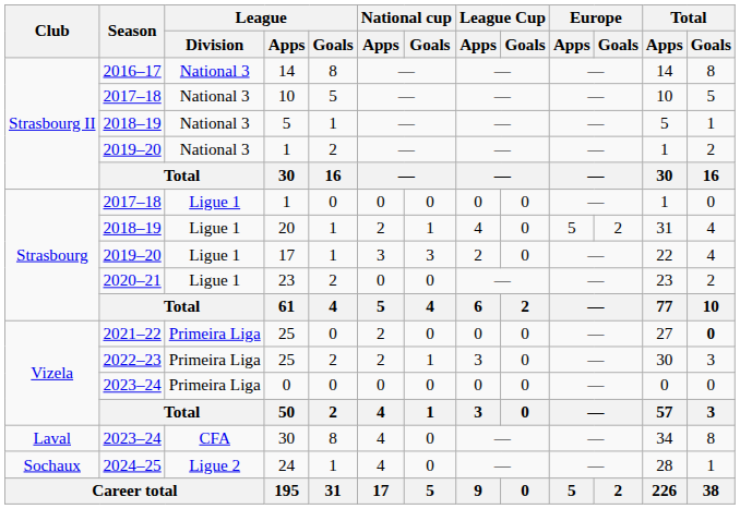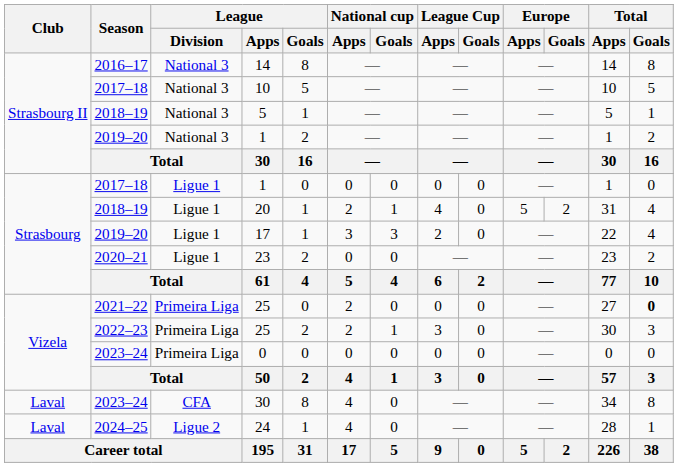 <table class=wikitable style=text-align:center>
 <tr>
 <th rowspan="2">Club</th>
 <th rowspan="2">Season</th>
 <th colspan="3">League</th>
 <th colspan="2">National cup</th>
 <th colspan="2">League Cup</th>
 <th colspan="2">Europe</th>
 <th colspan="2">Total</th>
 </tr>
 <tr>
 <th>Division</th>
 <th>Apps</th>
 <th>Goals</th>
 <th>Apps</th>
 <th>Goals</th>
 <th>Apps</th>
 <th>Goals</th>
 <th>Apps</th>
 <th>Goals</th>
 <th>Apps</th>
 <th>Goals</th>
 </tr>
 <tr>
 <td rowspan="5"><a href='#'>Strasbourg II</a></td>
 <td><a href='#'>2016–17</a></td>
 <td><a href='#'>National 3</a></td>
 <td>14</td>
 <td>8</td>
 <td colspan="2">—</td>
 <td colspan="2">—</td>
 <td colspan="2">—</td>
 <td>14</td>
 <td>8</td>
 </tr>
 <tr>
 <td><a href='#'>2017–18</a></td>
 <td>National 3</td>
 <td>10</td>
 <td>5</td>
 <td colspan="2">—</td>
 <td colspan="2">—</td>
 <td colspan="2">—</td>
 <td>10</td>
 <td>5</td>
 </tr>
 <tr>
 <td><a href='#'>2018–19</a></td>
 <td>National 3</td>
 <td>5</td>
 <td>1</td>
 <td colspan="2">—</td>
 <td colspan="2">—</td>
 <td colspan="2">—</td>
 <td>5</td>
 <td>1</td>
 </tr>
 <tr>
 <td><a href='#'>2019–20</a></td>
 <td>National 3</td>
 <td>1</td>
 <td>2</td>
 <td colspan="2">—</td>
 <td colspan="2">—</td>
 <td colspan="2">—</td>
 <td>1</td>
 <td>2</td>
 </tr>
 <tr>
 <th colspan="2">Total</th>
 <th>30</th>
 <th>16</th>
 <th colspan="2">—</th>
 <th colspan="2">—</th>
 <th colspan="2">—</th>
 <th>30</th>
 <th>16</th>
 </tr>
 <tr>
 <td rowspan="5"><a href='#'>Strasbourg</a></td>
 <td><a href='#'>2017–18</a></td>
 <td><a href='#'>Ligue 1</a></td>
 <td>1</td>
 <td>0</td>
 <td>0</td>
 <td>0</td>
 <td>0</td>
 <td>0</td>
 <td colspan="2">—</td>
 <td>1</td>
 <td>0</td>
 </tr>
 <tr>
 <td><a href='#'>2018–19</a></td>
 <td>Ligue 1</td>
 <td>20</td>
 <td>1</td>
 <td>2</td>
 <td>1</td>
 <td>4</td>
 <td>0</td>
 <td>5</td>
 <td>2</td>
 <td>31</td>
 <td>4</td>
 </tr>
 <tr>
 <td><a href='#'>2019–20</a></td>
 <td>Ligue 1</td>
 <td>17</td>
 <td>1</td>
 <td>3</td>
 <td>3</td>
 <td>2</td>
 <td>0</td>
 <td colspan="2">—</td>
 <td>22</td>
 <td>4</td>
 </tr>
 <tr>
 <td><a href='#'>2020–21</a></td>
 <td>Ligue 1</td>
 <td>23</td>
 <td>2</td>
 <td>0</td>
 <td>0</td>
 <td colspan="2">—</td>
 <td colspan="2">—</td>
 <td>23</td>
 <td>2</td>
 </tr>
 <tr>
 <th colspan="2">Total</th>
 <th>61</th>
 <th>4</th>
 <th>5</th>
 <th>4</th>
 <th>6</th>
 <th>2</th>
 <th colspan="2">—</th>
 <th>77</th>
 <th>10</th>
 </tr>
 <tr>
 <td rowspan="4"><a href='#'>Vizela</a></td>
 <td><a href='#'>2021–22</a></td>
 <td><a href='#'>Primeira Liga</a></td>
 <td>25</td>
 <td>0</td>
 <td>2</td>
 <td>0</td>
 <td>0</td>
 <td>0</td>
 <td colspan="2">—</td>
 <td>27</td>
 <td><strong>0</strong></td>
 </tr>
 <tr>
 <td><a href='#'>2022–23</a></td>
 <td>Primeira Liga</td>
 <td>25</td>
 <td>2</td>
 <td>2</td>
 <td>1</td>
 <td>3</td>
 <td>0</td>
 <td colspan="2">—</td>
 <td>30</td>
 <td>3</td>
 </tr>
 <tr>
 <td><a href='#'>2023–24</a></td>
 <td>Primeira Liga</td>
 <td>0</td>
 <td>0</td>
 <td>0</td>
 <td>0</td>
 <td>0</td>
 <td>0</td>
 <td colspan="2">—</td>
 <td>0</td>
 <td>0</td>
 </tr>
 <tr>
 <th colspan="2">Total</th>
 <th>50</th>
 <th>2</th>
 <th>4</th>
 <th>1</th>
 <th>3</th>
 <th>0</th>
 <th colspan="2">—</th>
 <th>57</th>
 <th>3</th>
 </tr>
 <tr>
 <td><a href='#'>Laval</a></td>
 <td><a href='#'>2023–24</a></td>
 <td><a href='#'>CFA</a></td>
 <td>30</td>
 <td>8</td>
 <td>4</td>
 <td>0</td>
 <td colspan="2">—</td>
 <td colspan="2">—</td>
 <td>34</td>
 <td>8</td>
 </tr>
 <tr>
-<td><a href='#'>Sochaux</a></td>
+<td><a href='#'>Laval</a></td>
 <td><a href='#'>2024–25</a></td>
 <td><a href='#'>Ligue 2</a></td>
 <td>24</td>
 <td>1</td>
 <td>4</td>
 <td>0</td>
 <td colspan="2">—</td>
 <td colspan="2">—</td>
 <td>28</td>
 <td>1</td>
 </tr>
 <tr>
 <th colspan="3">Career total</th>
 <th>195</th>
 <th>31</th>
 <th>17</th>
 <th>5</th>
 <th>9</th>
 <th>0</th>
 <th>5</th>
 <th>2</th>
 <th>226</th>
 <th>38</th>
 </tr>
 </table>
